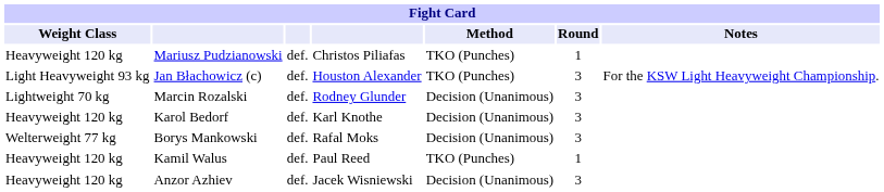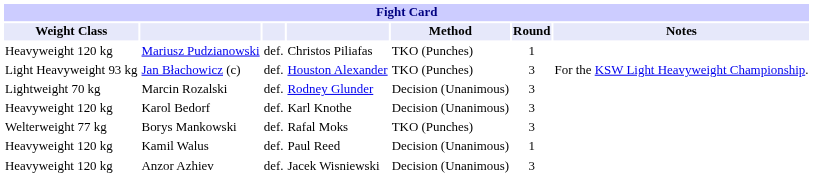 <table class="toccolours" style="font-size: 80%;">
 <tr>
 <th colspan="8" style="background-color: #ccf; color: #000080; text-align: center;"><strong>Fight Card</strong></th>
 </tr>
 <tr>
 <th colspan="1" style="background-color: #E6E8FA; color: #000000; text-align: center;">Weight Class</th>
 <th colspan="1" style="background-color: #E6E8FA; color: #000000; text-align: center;"></th>
 <th colspan="1" style="background-color: #E6E8FA; color: #000000; text-align: center;"></th>
 <th colspan="1" style="background-color: #E6E8FA; color: #000000; text-align: center;"></th>
 <th colspan="1" style="background-color: #E6E8FA; color: #000000; text-align: center;">Method</th>
 <th colspan="1" style="background-color: #E6E8FA; color: #000000; text-align: center;">Round</th>
 <th colspan="1" style="background-color: #E6E8FA; color: #000000; text-align: center;">Notes</th>
 </tr>
 <tr>
 <td>Heavyweight 120 kg</td>
 <td> <a href='#'>Mariusz Pudzianowski</a></td>
 <td align=center>def.</td>
 <td> Christos Piliafas</td>
 <td>TKO (Punches)</td>
 <td align=center>1</td>
 <td></td>
 </tr>
 <tr>
 <td>Light Heavyweight 93 kg</td>
 <td> <a href='#'>Jan Błachowicz</a> (c)</td>
 <td align=center>def.</td>
 <td> <a href='#'>Houston Alexander</a></td>
 <td>TKO (Punches)</td>
 <td align=center>3</td>
 <td>For the <a href='#'>KSW Light Heavyweight Championship</a>.</td>
 </tr>
 <tr>
 <td>Lightweight 70 kg</td>
 <td> Marcin Rozalski</td>
 <td align=center>def.</td>
 <td> <a href='#'>Rodney Glunder</a></td>
 <td>Decision (Unanimous)</td>
 <td align=center>3</td>
 <td></td>
 </tr>
 <tr>
 <td>Heavyweight 120 kg</td>
 <td> Karol Bedorf</td>
 <td align=center>def.</td>
 <td> Karl Knothe</td>
 <td>Decision (Unanimous)</td>
 <td align=center>3</td>
 <td></td>
 </tr>
 <tr>
 <td>Welterweight 77 kg</td>
 <td> Borys Mankowski</td>
 <td align=center>def.</td>
 <td> Rafal Moks</td>
-<td>Decision (Unanimous)</td>
+<td>TKO (Punches)</td>
 <td align=center>3</td>
 <td></td>
 </tr>
 <tr>
 <td>Heavyweight 120 kg</td>
 <td> Kamil Walus</td>
 <td align=center>def.</td>
 <td> Paul Reed</td>
-<td>TKO (Punches)</td>
+<td>Decision (Unanimous)</td>
 <td align=center>1</td>
 <td></td>
 </tr>
 <tr>
 <td>Heavyweight 120 kg</td>
 <td> Anzor Azhiev</td>
 <td align=center>def.</td>
 <td> Jacek Wisniewski</td>
 <td>Decision (Unanimous)</td>
 <td align=center>3</td>
 <td></td>
 </tr>
 </table>
